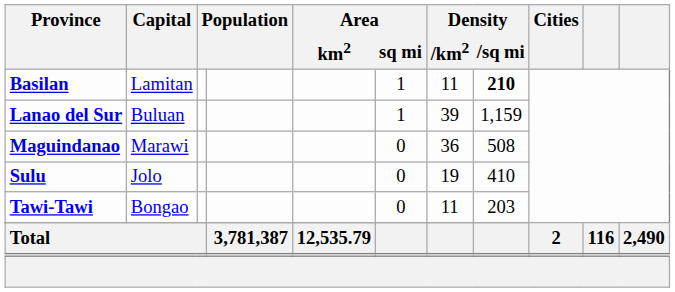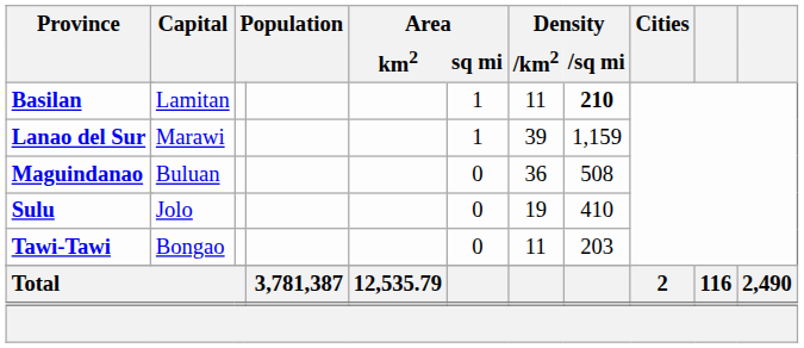 <table class="wikitable sortable" style="margin:auto;background-color:#FDFDFD;text-align:center;font-size:90%;border:1pt solid grey;">
 <tr>
 <th scope="col" style="border-bottom:none;" colspan=2 class="unsortable">Province</th>
 <th scope="col" style="border-bottom:none;" class="unsortable">Capital</th>
 <th scope="col" style="border-bottom:none;white-space:nowrap;" class="unsortable" colspan=2>Population </th>
 <th scope="col" style="border-bottom:none;" colspan=2>Area</th>
 <th scope="col" style="border-bottom:none;" colspan=2>Density</th>
 <th scope="col" style="border-bottom:none;" class="unsortable">Cities</th>
 <th scope="col" style="border-bottom:none;" class="unsortable"></th>
 <th scope="col" style="border-bottom:none;" class="unsortable"></th>
 </tr>
 <tr>
 <th scope="col" style="border-top:none;" colspan=2></th>
 <th scope="col" style="border-top:none;"></th>
 <th scope="col" style="border-top:none;" colspan=2></th>
 <th scope="col" style="border-style:none none solid solid;">km<sup>2</sup></th>
 <th scope="col" style="border-style:none solid solid none;white-space:nowrap;" class="unsortable">sq mi</th>
 <th scope="col" style="border-style:none none solid solid;">/km<sup>2</sup></th>
 <th scope="col" style="border-style:none solid solid none;white-space:nowrap;" class="unsortable">/sq mi</th>
 <th scope="col" style="border-top:none;"></th>
 <th scope="col" style="border-top:none;"></th>
 <th scope="col" style="border-top:none;"></th>
 </tr>
 <tr>
 <th scope="row" style="text-align:left;background-color:initial;" colspan=2><a href='#'>Basilan</a></th>
 <td style="text-align:left;"><a href='#'>Lamitan</a></td>
 <td></td>
 <td> </td>
 <td></td>
 <td>1</td>
 <td>11</td>
 <td><strong>210</strong></td>
 </tr>
 <tr>
 <th scope="row" style="text-align:left;background-color:initial;" colspan=2><a href='#'>Lanao del Sur</a></th>
-<td style="text-align:left;"><a href='#'>Buluan</a></td>
+<td style="text-align:left;"><a href='#'>Marawi</a></td>
 <td></td>
 <td></td>
 <td></td>
 <td>1</td>
 <td>39</td>
 <td>1,159</td>
 </tr>
 <tr>
 <th scope="row" style="text-align:left;background-color:initial;" colspan=2><a href='#'>Maguindanao</a></th>
-<td style="text-align:left;"><a href='#'>Marawi</a></td>
+<td style="text-align:left;"><a href='#'>Buluan</a></td>
 <td></td>
 <td> </td>
 <td></td>
 <td>0</td>
 <td>36</td>
 <td>508</td>
 </tr>
 <tr>
 <th scope="row" style="text-align:left;background-color:initial;" colspan=2><a href='#'>Sulu</a></th>
 <td style="text-align:left;"><a href='#'>Jolo</a></td>
 <td></td>
 <td></td>
 <td></td>
 <td>0</td>
 <td>19</td>
 <td>410</td>
 </tr>
 <tr>
 <th scope="row" style="text-align:left;background-color:initial;" colspan=2><a href='#'>Tawi-Tawi</a></th>
 <td style="text-align:left;"><a href='#'>Bongao</a></td>
 <td></td>
 <td></td>
 <td></td>
 <td>0</td>
 <td>11</td>
 <td>203</td>
 </tr>
 <tr>
 </tr>
 <tr class="sortbottom">
 <th scope="row" colspan=4 style="text-align:left;">Total</th>
 <th scope="col" style="text-align:right;">3,781,387</th>
 <th scope="col" style="text-align:right;">12,535.79</th>
 <th scope="col"></th>
 <th scope="col" style="text-align:right;"></th>
 <th scope="col" style="text-align:right;"></th>
 <th scope="col">2</th>
 <th scope="col">116</th>
 <th scope="col">2,490</th>
 </tr>
 <tr class="sortbottom" style="text-align:left;background-color:#F2F2F2;border-top:double grey">
 <td colspan=13 style="padding-left:1em;"><br></td>
 </tr>
 </table>
